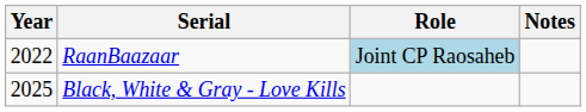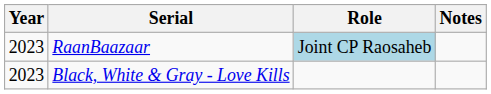 <table class="wikitable sortable">
 <tr>
 <th>Year</th>
 <th>Serial</th>
 <th>Role</th>
 <th>Notes</th>
 </tr>
 <tr>
-<td>2022</td>
+<td>2023</td>
 <td><em><a href='#'>RaanBaazaar</a></em></td>
 <td style="background: lightblue;">Joint CP Raosaheb</td>
 <td></td>
 </tr>
 <tr>
-<td>2025</td>
+<td>2023</td>
 <td><em><a href='#'>Black, White & Gray - Love Kills</a></em></td>
 <td></td>
 </tr>
 </table>
